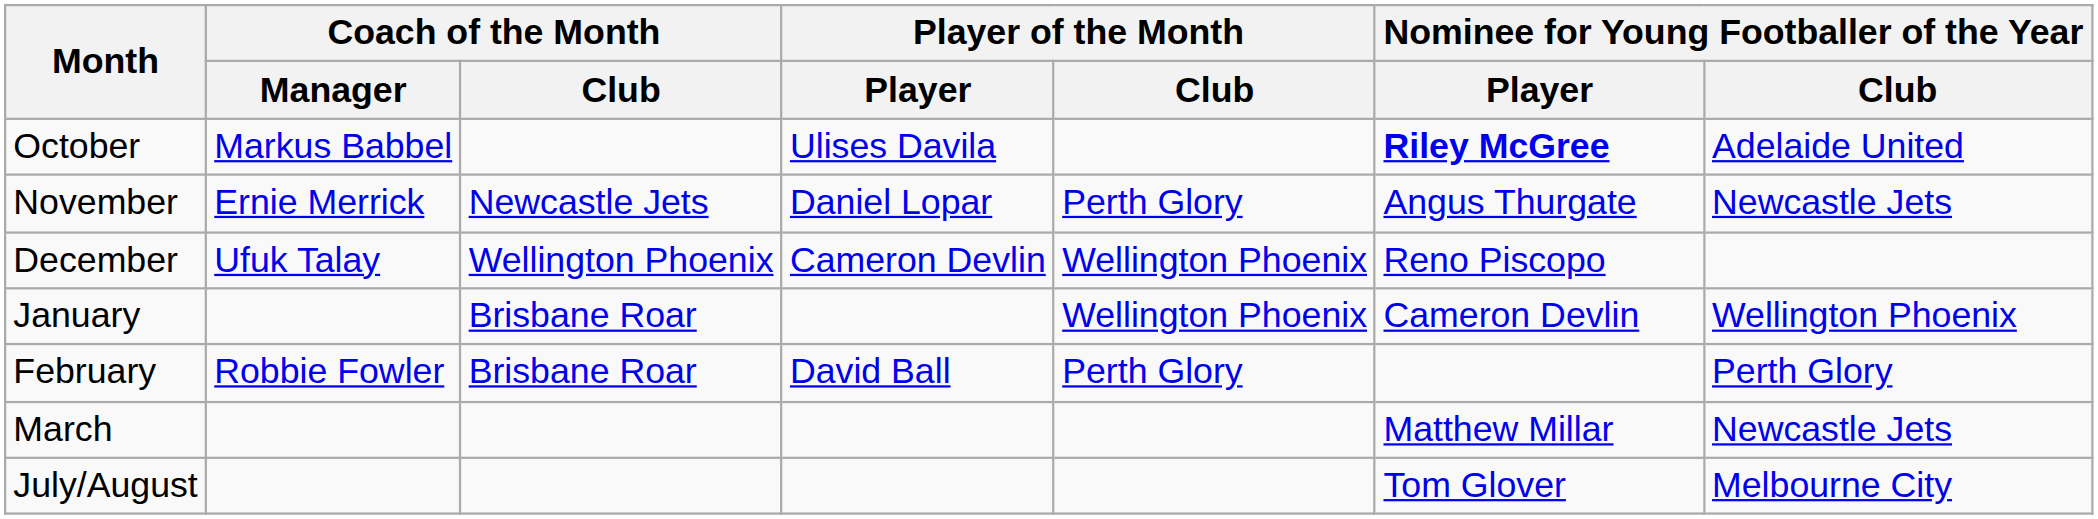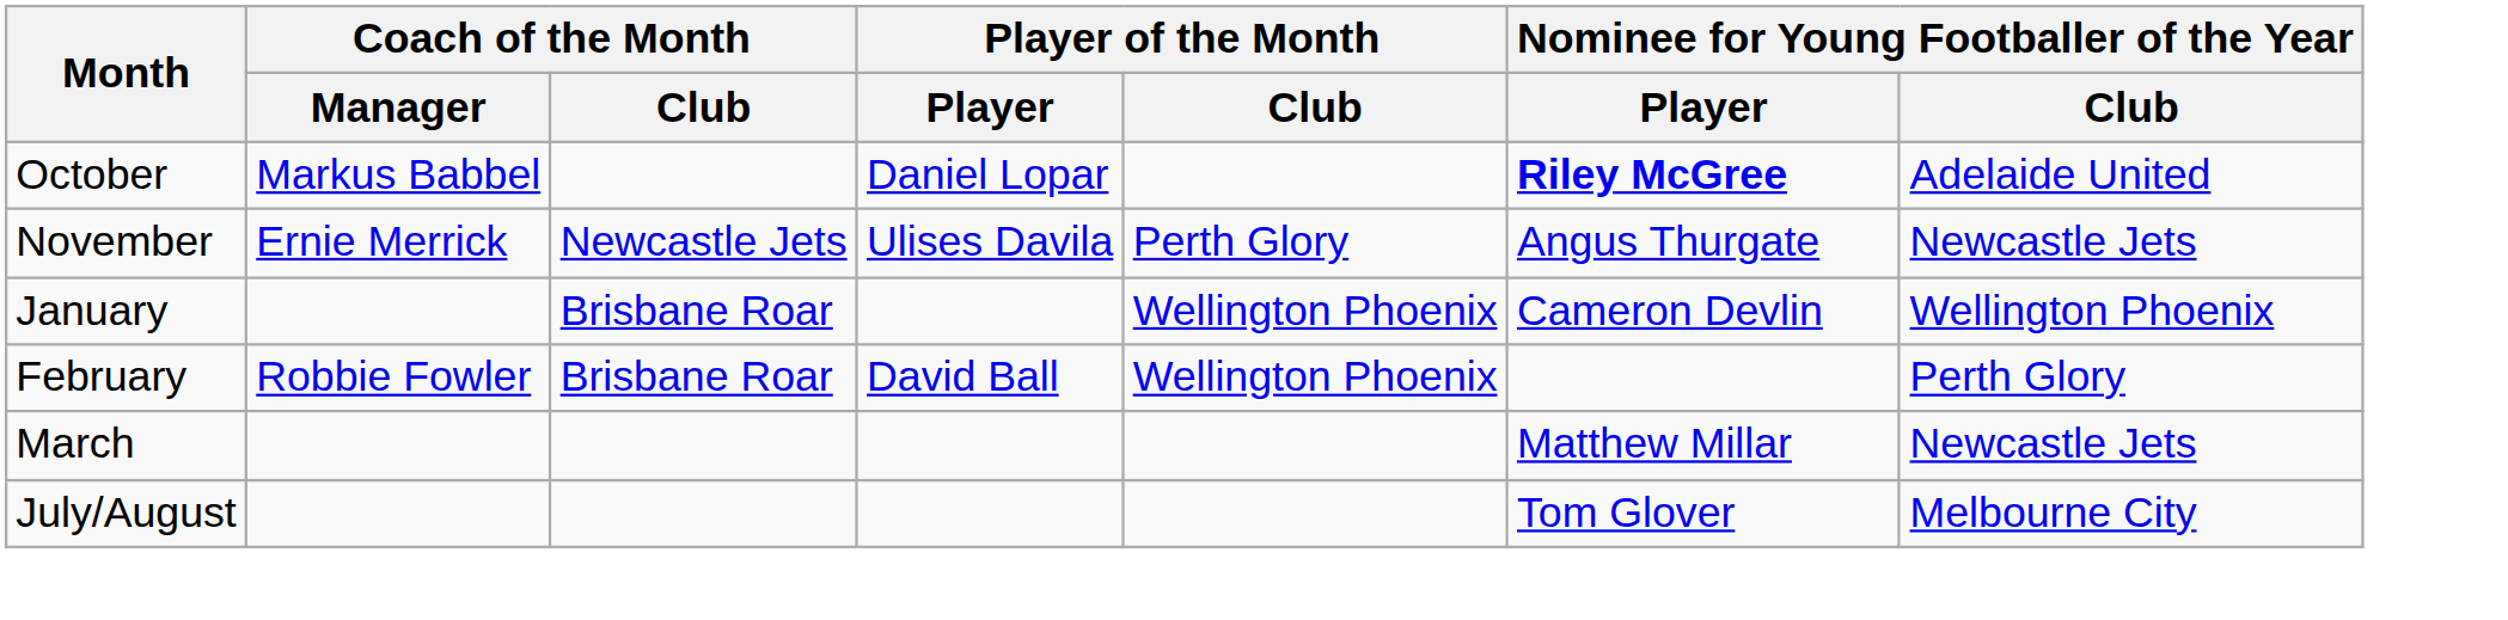 <table class="wikitable">
 <tr>
 <th rowspan="2">Month</th>
 <th colspan="2">Coach of the Month</th>
 <th colspan="2">Player of the Month</th>
 <th colspan="2">Nominee for Young Footballer of the Year</th>
 </tr>
 <tr>
 <th>Manager</th>
 <th>Club</th>
 <th>Player</th>
 <th>Club</th>
 <th>Player</th>
 <th>Club</th>
 </tr>
 <tr>
 <td>October</td>
 <td> <a href='#'>Markus Babbel</a></td>
 <td></td>
-<td> <a href='#'>Ulises Davila</a></td>
+<td> <a href='#'>Daniel Lopar</a></td>
 <td></td>
 <td> <strong><a href='#'>Riley McGree</a></strong></td>
 <td><a href='#'>Adelaide United</a></td>
 </tr>
 <tr>
 <td>November</td>
 <td> <a href='#'>Ernie Merrick</a></td>
 <td><a href='#'>Newcastle Jets</a></td>
-<td> <a href='#'>Daniel Lopar</a></td>
+<td> <a href='#'>Ulises Davila</a></td>
 <td><a href='#'>Perth Glory</a></td>
 <td> <a href='#'>Angus Thurgate</a></td>
 <td><a href='#'>Newcastle Jets</a></td>
-</tr>
-<tr>
-<td>December</td>
-<td> <a href='#'>Ufuk Talay</a></td>
-<td><a href='#'>Wellington Phoenix</a></td>
-<td> <a href='#'>Cameron Devlin</a></td>
-<td><a href='#'>Wellington Phoenix</a></td>
-<td> <a href='#'>Reno Piscopo</a></td>
-<td></td>
 </tr>
 <tr>
 <td>January</td>
 <td></td>
 <td><a href='#'>Brisbane Roar</a></td>
 <td></td>
 <td><a href='#'>Wellington Phoenix</a></td>
 <td> <a href='#'>Cameron Devlin</a></td>
 <td><a href='#'>Wellington Phoenix</a></td>
 </tr>
 <tr>
 <td>February</td>
 <td> <a href='#'>Robbie Fowler</a></td>
 <td><a href='#'>Brisbane Roar</a></td>
 <td> <a href='#'>David Ball</a></td>
-<td><a href='#'>Perth Glory</a></td>
+<td><a href='#'>Wellington Phoenix</a></td>
 <td></td>
 <td><a href='#'>Perth Glory</a></td>
 </tr>
 <tr>
 <td>March</td>
 <td></td>
 <td></td>
 <td></td>
 <td></td>
 <td> <a href='#'>Matthew Millar</a></td>
 <td><a href='#'>Newcastle Jets</a></td>
 </tr>
 <tr>
 <td>July/August</td>
 <td></td>
 <td></td>
 <td></td>
 <td></td>
 <td> <a href='#'>Tom Glover</a></td>
 <td><a href='#'>Melbourne City</a></td>
 </tr>
 </table>
